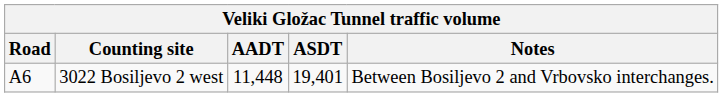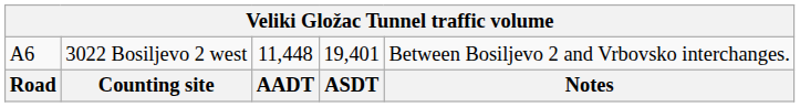 <table class="wikitable">
 <tr>
 <td colspan=5 bgcolor="#f2f2f2" align=center style=margin-top:15><strong>Veliki Gložac Tunnel traffic volume</strong></td>
+</tr>
+<tr>
+<td> A6</td>
+<td>3022 Bosiljevo 2 west</td>
+<td align=center>11,448</td>
+<td align=center>19,401</td>
+<td>Between Bosiljevo 2 and Vrbovsko interchanges.</td>
 </tr>
 <tr>
 <td align=center bgcolor="#f2f2f2"><strong>Road</strong></td>
 <td align=center bgcolor="#f2f2f2"><strong>Counting site</strong></td>
 <td align=center bgcolor="#f2f2f2"><strong>AADT</strong></td>
 <td align=center bgcolor="#f2f2f2"><strong>ASDT</strong></td>
 <td align=center bgcolor="#f2f2f2"><strong>Notes</strong></td>
 </tr>
-<tr>
-<td> A6</td>
-<td>3022 Bosiljevo 2 west</td>
-<td align=center>11,448</td>
-<td align=center>19,401</td>
-<td>Between Bosiljevo 2 and Vrbovsko interchanges.</td>
-</tr>
 </table>
